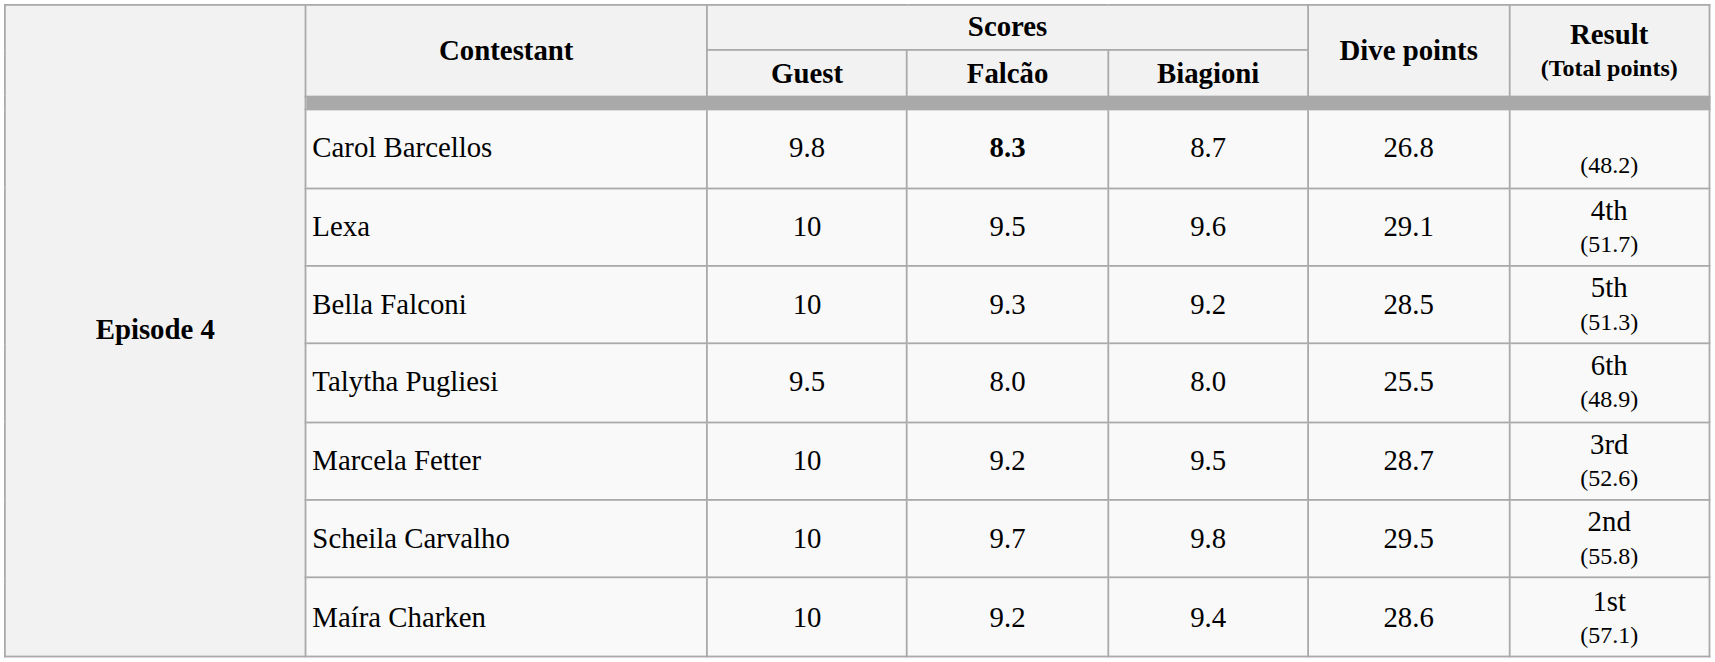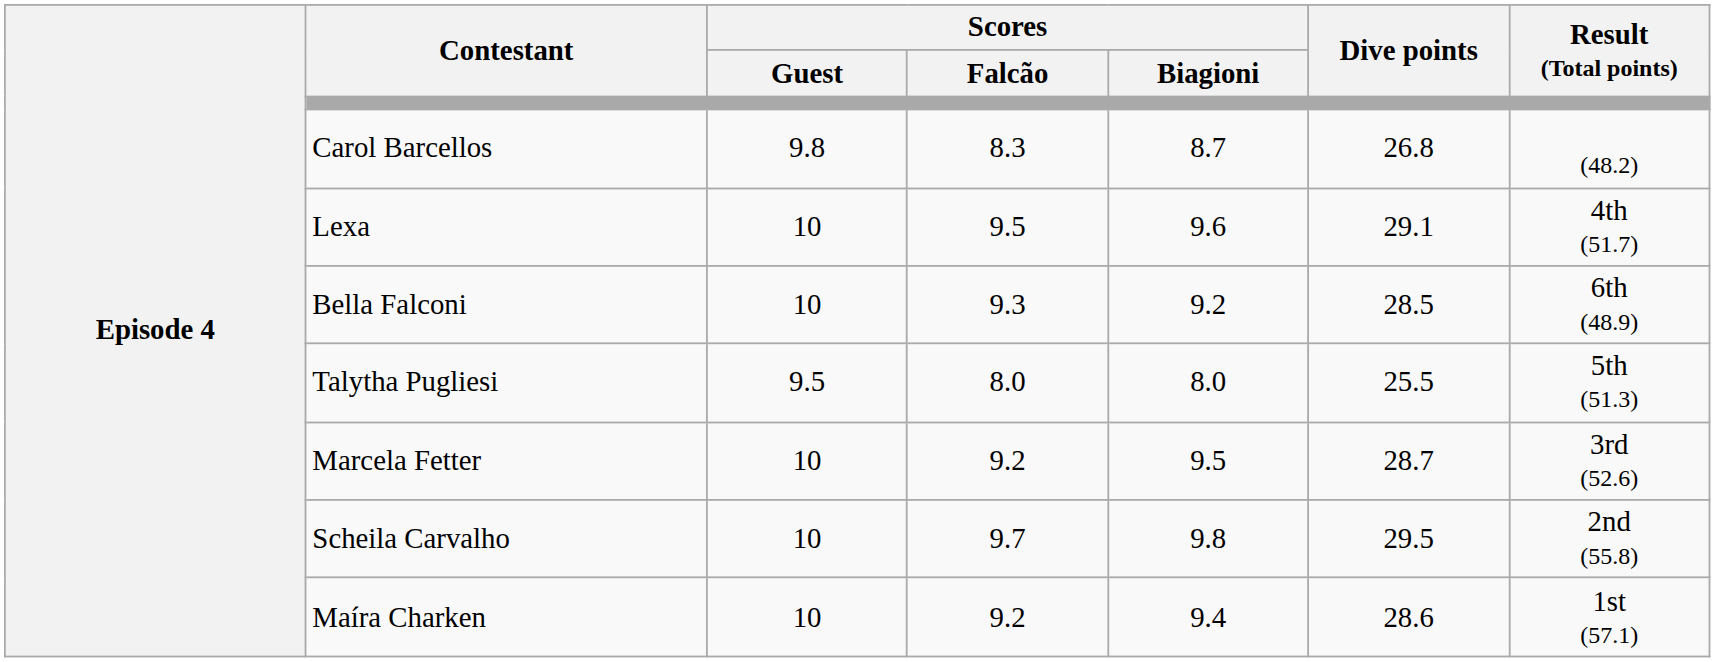 <table class="wikitable" style="text-align:center; width:75%;">
 <tr>
 <th rowspan=10 style="width:15%;">Episode 4<br><small></small></th>
 <th rowspan=02 style="width:20%;">Contestant</th>
 <th colspan=03 style="width:30%;">Scores</th>
 <th rowspan=02 style="width:10%;">Dive points</th>
 <th rowspan=02 style="width:10%;">Result<br><small>(Total points)</small></th>
 </tr>
 <tr>
 <th style="width:10%;">Guest</th>
 <th style="width:10%;">Falcão</th>
 <th style="width:10%;">Biagioni</th>
 </tr>
 <tr>
 <td colspan=6 bgcolor="#A9A9A9"></td>
 </tr>
 <tr>
 <td align="left">Carol Barcellos</td>
 <td>9.8</td>
-<td><strong>8.3</strong></td>
+<td>8.3</td>
 <td>8.7</td>
 <td>26.8</td>
 <td><br><small>(48.2)</small></td>
 </tr>
 <tr>
 <td align="left">Lexa</td>
 <td>10</td>
 <td>9.5</td>
 <td>9.6</td>
 <td>29.1</td>
 <td>4th<br><small>(51.7)</small></td>
 </tr>
 <tr>
 <td align="left">Bella Falconi</td>
 <td>10</td>
 <td>9.3</td>
 <td>9.2</td>
 <td>28.5</td>
-<td>5th<br><small>(51.3)</small></td>
+<td>6th<br><small>(48.9)</small></td>
 </tr>
 <tr>
 <td align="left">Talytha Pugliesi</td>
 <td>9.5</td>
 <td>8.0</td>
 <td>8.0</td>
 <td>25.5</td>
-<td>6th<br><small>(48.9)</small></td>
+<td>5th<br><small>(51.3)</small></td>
 </tr>
 <tr>
 <td align="left">Marcela Fetter</td>
 <td>10</td>
 <td>9.2</td>
 <td>9.5</td>
 <td>28.7</td>
 <td>3rd<br><small>(52.6)</small></td>
 </tr>
 <tr>
 <td align="left">Scheila Carvalho</td>
 <td>10</td>
 <td>9.7</td>
 <td>9.8</td>
 <td>29.5</td>
 <td>2nd<br><small>(55.8)</small></td>
 </tr>
 <tr>
 <td align="left">Maíra Charken</td>
 <td>10</td>
 <td>9.2</td>
 <td>9.4</td>
 <td>28.6</td>
 <td>1st<br><small>(57.1)</small></td>
 </tr>
 </table>
